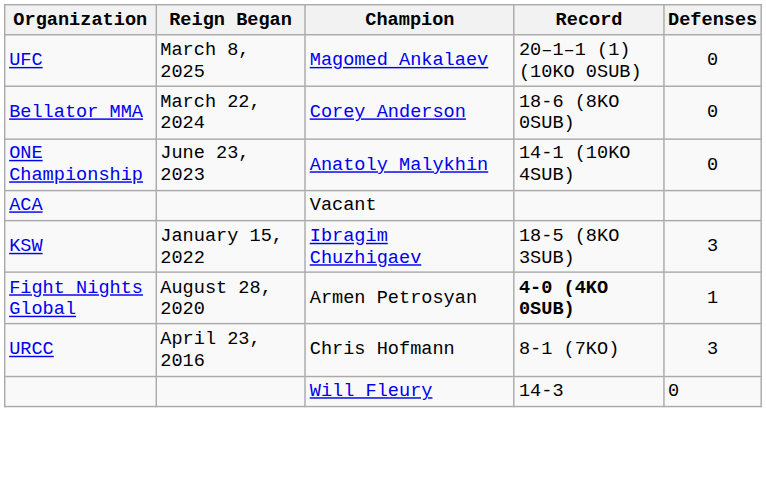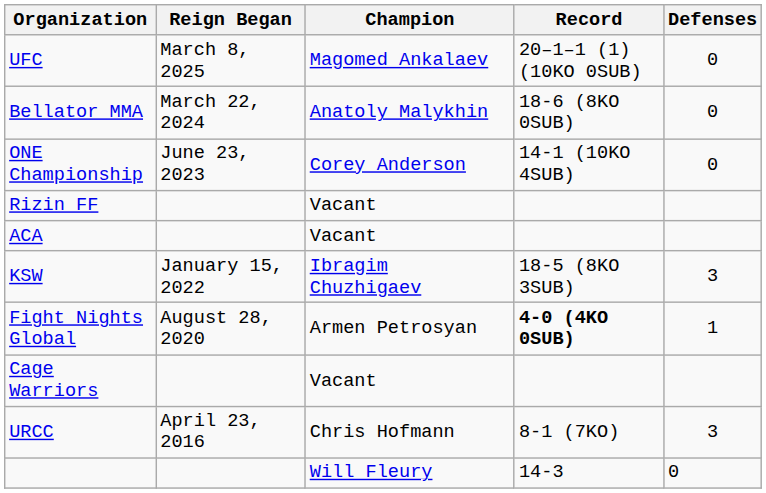 <table class="wikitable" style="width:60%;">
 <tr>
 <th style="width:20%;">Organization</th>
 <th style="width:20%;">Reign Began</th>
 <th style="width:28%;">Champion</th>
 <th style="width:20%;">Record</th>
 <th style="width:12%;">Defenses</th>
 </tr>
 <tr bgcolor=>
 <td><a href='#'>UFC</a></td>
 <td>March 8, 2025</td>
 <td> <a href='#'>Magomed Ankalaev</a></td>
 <td>20–1–1 (1) (10KO 0SUB)</td>
 <td align=center>0</td>
 </tr>
 <tr>
 <td><a href='#'>Bellator MMA</a></td>
 <td>March 22, 2024</td>
-<td> <a href='#'>Corey Anderson</a></td>
+<td> <a href='#'>Anatoly Malykhin</a></td>
 <td>18-6 (8KO 0SUB)</td>
 <td align=center>0</td>
 </tr>
 <tr>
 <td><a href='#'>ONE Championship</a></td>
 <td>June 23, 2023</td>
-<td> <a href='#'>Anatoly Malykhin</a></td>
+<td> <a href='#'>Corey Anderson</a></td>
 <td>14-1 (10KO 4SUB)</td>
 <td align=center>0</td>
+</tr>
+<tr>
+<td><a href='#'>Rizin FF</a></td>
+<td></td>
+<td> Vacant</td>
+<td></td>
+<td align=center></td>
 </tr>
 <tr>
 <td><a href='#'>ACA</a></td>
 <td></td>
 <td> Vacant</td>
 <td></td>
 <td align=center></td>
 </tr>
 <tr>
 <td><a href='#'>KSW</a></td>
 <td>January 15, 2022</td>
 <td> <a href='#'>Ibragim Chuzhigaev</a></td>
 <td>18-5 (8KO 3SUB)</td>
 <td align=center>3</td>
 </tr>
 <tr>
 <td><a href='#'>Fight Nights Global</a></td>
 <td>August 28, 2020</td>
 <td> Armen Petrosyan</td>
 <td><strong>4-0 (4KO 0SUB)</strong></td>
 <td align=center>1</td>
 </tr>
 <tr>
+<td><a href='#'>Cage Warriors</a></td>
+<td></td>
+<td> Vacant</td>
+<td></td>
+<td align=center></td>
+</tr>
+<tr>
 <td><a href='#'>URCC</a></td>
 <td>April 23, 2016</td>
 <td> Chris Hofmann</td>
 <td>8-1 (7KO)</td>
 <td align=center>3</td>
 </tr>
 <tr>
 <td></td>
 <td></td>
 <td> <a href='#'>Will Fleury</a></td>
 <td>14-3</td>
 <td>0</td>
 </tr>
 </table>
